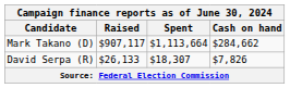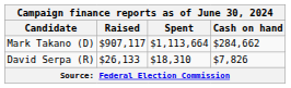 <table class="wikitable sortable">
 <tr>
 <th colspan=4>Campaign finance reports as of June 30, 2024</th>
 </tr>
 <tr style="text-align:center;">
 <th>Candidate</th>
 <th>Raised</th>
 <th>Spent</th>
 <th>Cash on hand</th>
 </tr>
 <tr>
 <td>Mark Takano (D)</td>
 <td>$907,117</td>
 <td>$1,113,664</td>
 <td>$284,662</td>
 </tr>
 <tr>
 <td>David Serpa (R)</td>
 <td>$26,133</td>
-<td>$18,307</td>
+<td>$18,310</td>
 <td>$7,826</td>
 </tr>
 <tr>
 <th colspan="4"><small>Source: <a href='#'>Federal Election Commission</a></small></th>
 </tr>
 </table>
